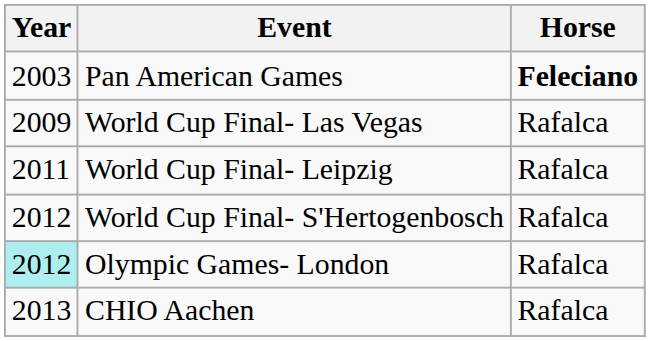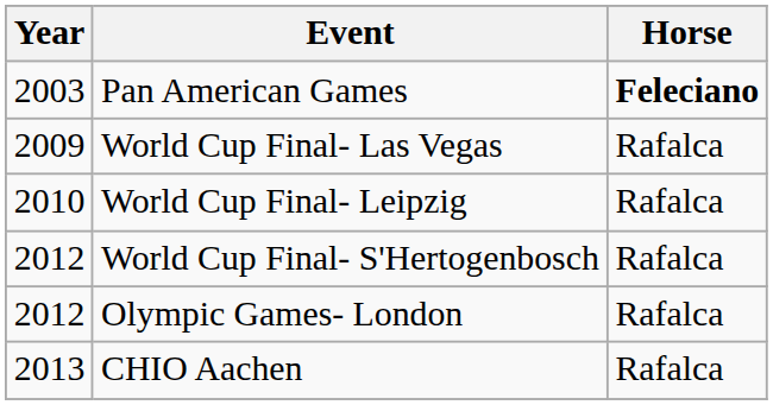 <table class="wikitable">
 <tr>
 <th>Year</th>
 <th>Event</th>
 <th>Horse</th>
 </tr>
 <tr>
 <td>2003</td>
 <td>Pan American Games</td>
 <td><strong>Feleciano</strong></td>
 </tr>
 <tr>
 <td>2009</td>
 <td>World Cup Final- Las Vegas</td>
 <td>Rafalca</td>
 </tr>
 <tr>
-<td>2011</td>
+<td>2010</td>
 <td>World Cup Final- Leipzig</td>
 <td>Rafalca</td>
 </tr>
 <tr>
 <td>2012</td>
 <td>World Cup Final- S'Hertogenbosch</td>
 <td>Rafalca</td>
 </tr>
 <tr>
-<td style="background: paleturquoise;">2012</td>
+<td>2012</td>
 <td>Olympic Games- London</td>
 <td>Rafalca</td>
 </tr>
 <tr>
 <td>2013</td>
 <td>CHIO Aachen</td>
 <td>Rafalca</td>
 </tr>
 </table>
